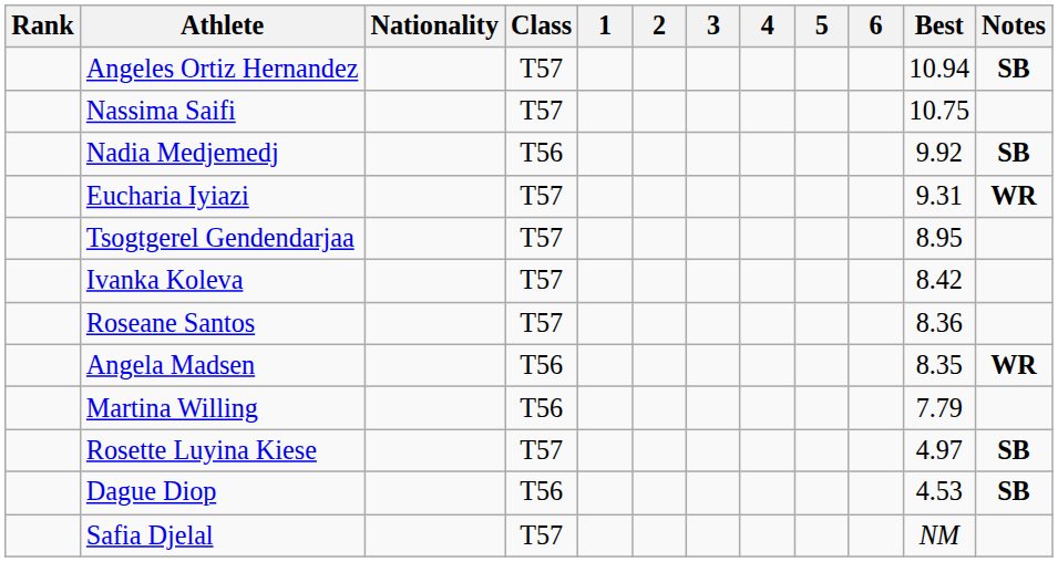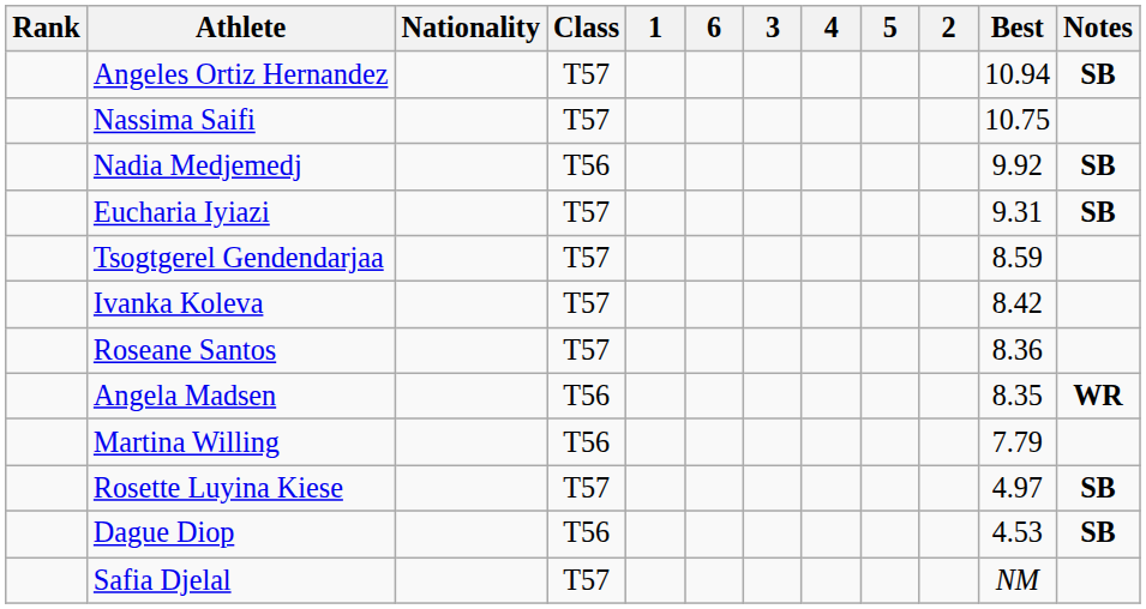 <table class="wikitable sortable" style="text-align:center">
 <tr>
 <th>Rank</th>
 <th>Athlete</th>
 <th>Nationality</th>
 <th>Class</th>
 <th width="25">1</th>
-<th width="25">2</th>
+<th width="25">6</th>
 <th width="25">3</th>
 <th width="25">4</th>
 <th width="25">5</th>
-<th width="25">6</th>
+<th width="25">2</th>
 <th>Best</th>
 <th>Notes</th>
 </tr>
 <tr>
 <td></td>
 <td style="text-align:left;"><a href='#'>Angeles Ortiz Hernandez</a></td>
 <td style="text-align:left;"></td>
 <td>T57</td>
 <td></td>
 <td></td>
 <td></td>
 <td></td>
 <td></td>
 <td></td>
 <td>10.94</td>
 <td><strong>SB</strong></td>
 </tr>
 <tr>
 <td></td>
 <td style="text-align:left;"><a href='#'>Nassima Saifi</a></td>
 <td style="text-align:left;"></td>
 <td>T57</td>
 <td></td>
 <td></td>
 <td></td>
 <td></td>
 <td></td>
 <td></td>
 <td>10.75</td>
 <td></td>
 </tr>
 <tr>
 <td></td>
 <td style="text-align:left;"><a href='#'>Nadia Medjemedj</a></td>
 <td style="text-align:left;"></td>
 <td>T56</td>
 <td></td>
 <td></td>
 <td></td>
 <td></td>
 <td></td>
 <td></td>
 <td>9.92</td>
 <td><strong>SB</strong></td>
 </tr>
 <tr>
 <td></td>
 <td style="text-align:left;"><a href='#'>Eucharia Iyiazi</a></td>
 <td style="text-align:left;"></td>
 <td>T57</td>
 <td></td>
 <td></td>
 <td></td>
 <td></td>
 <td></td>
 <td></td>
 <td>9.31</td>
-<td><strong>WR</strong></td>
+<td><strong>SB</strong></td>
 </tr>
 <tr>
 <td></td>
 <td style="text-align:left;"><a href='#'>Tsogtgerel Gendendarjaa</a></td>
 <td style="text-align:left;"></td>
 <td>T57</td>
 <td></td>
 <td></td>
 <td></td>
 <td></td>
 <td></td>
 <td></td>
-<td>8.95</td>
+<td>8.59</td>
 <td></td>
 </tr>
 <tr>
 <td></td>
 <td style="text-align:left;"><a href='#'>Ivanka Koleva</a></td>
 <td style="text-align:left;"></td>
 <td>T57</td>
 <td></td>
 <td></td>
 <td></td>
 <td></td>
 <td></td>
 <td></td>
 <td>8.42</td>
 <td></td>
 </tr>
 <tr>
 <td></td>
 <td style="text-align:left;"><a href='#'>Roseane Santos</a></td>
 <td style="text-align:left;"></td>
 <td>T57</td>
 <td></td>
 <td></td>
 <td></td>
 <td></td>
 <td></td>
 <td></td>
 <td>8.36</td>
 <td></td>
 </tr>
 <tr>
 <td></td>
 <td style="text-align:left;"><a href='#'>Angela Madsen</a></td>
 <td style="text-align:left;"></td>
 <td>T56</td>
 <td></td>
 <td></td>
 <td></td>
 <td></td>
 <td></td>
 <td></td>
 <td>8.35</td>
 <td><strong>WR</strong></td>
 </tr>
 <tr>
 <td></td>
 <td style="text-align:left;"><a href='#'>Martina Willing</a></td>
 <td style="text-align:left;"></td>
 <td>T56</td>
 <td></td>
 <td></td>
 <td></td>
 <td></td>
 <td></td>
 <td></td>
 <td>7.79</td>
 <td></td>
 </tr>
 <tr>
 <td></td>
 <td style="text-align:left;"><a href='#'>Rosette Luyina Kiese</a></td>
 <td style="text-align:left;"></td>
 <td>T57</td>
 <td></td>
 <td></td>
 <td></td>
 <td></td>
 <td></td>
 <td></td>
 <td>4.97</td>
 <td><strong>SB</strong></td>
 </tr>
 <tr>
 <td></td>
 <td style="text-align:left;"><a href='#'>Dague Diop</a></td>
 <td style="text-align:left;"></td>
 <td>T56</td>
 <td></td>
 <td></td>
 <td></td>
 <td></td>
 <td></td>
 <td></td>
 <td>4.53</td>
 <td><strong>SB</strong></td>
 </tr>
 <tr>
 <td></td>
 <td style="text-align:left;"><a href='#'>Safia Djelal</a></td>
 <td style="text-align:left;"></td>
 <td>T57</td>
 <td></td>
 <td></td>
 <td></td>
 <td></td>
 <td></td>
 <td></td>
 <td><em>NM</em></td>
 <td></td>
 </tr>
 </table>
